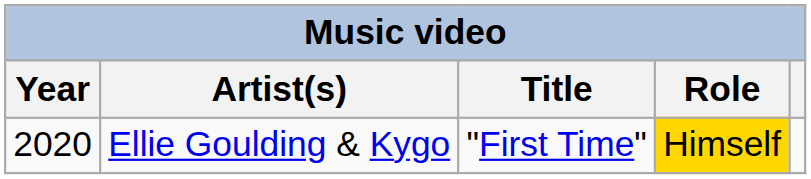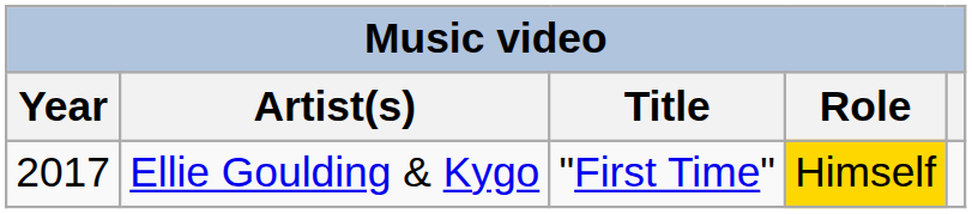 <table class="wikitable">
 <tr>
 <th style="background:LightSteelBlue" colspan="5">Music video</th>
 </tr>
 <tr>
 <th>Year</th>
 <th>Artist(s)</th>
 <th>Title</th>
 <th>Role</th>
 <th class="unsortable"></th>
 </tr>
 <tr>
-<td>2020</td>
+<td>2017</td>
 <td><a href='#'>Ellie Goulding</a> & <a href='#'>Kygo</a></td>
 <td>"<a href='#'>First Time</a>"</td>
 <td style="background: gold;">Himself</td>
 <td></td>
 </tr>
 </table>
